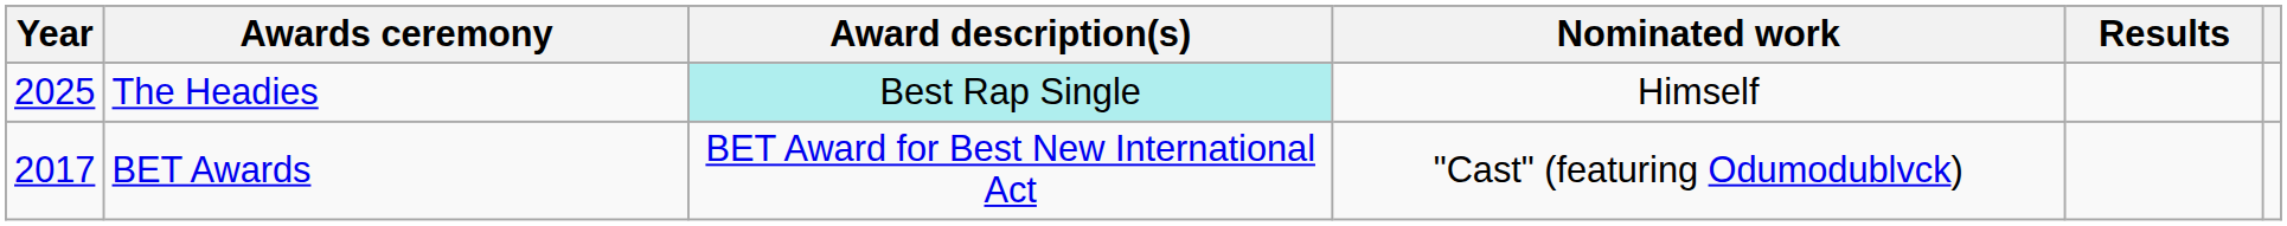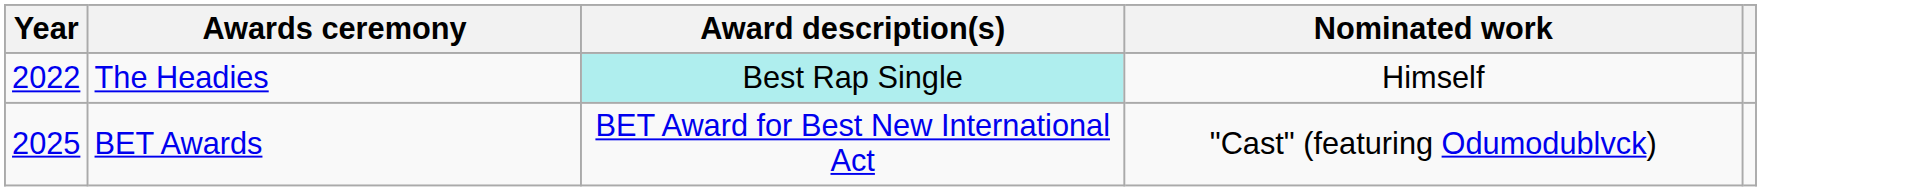 <table class="wikitable">
 <tr>
 <th>Year</th>
 <th width="250">Awards ceremony</th>
 <th width="275">Award description(s)</th>
 <th width="315">Nominated work</th>
-<th width="80">Results</th>
 <th></th>
 </tr>
 <tr>
-<td rowspan=1><a href='#'>2025</a></td>
+<td rowspan=1><a href='#'>2022</a></td>
 <td><a href='#'>The Headies</a></td>
 <td style="background: paleturquoise; text-align:center;">Best Rap Single</td>
 <td style="text-align: center;">Himself</td>
 <td></td>
-<td></td>
 </tr>
 <tr>
-<td><a href='#'>2017</a></td>
+<td><a href='#'>2025</a></td>
 <td><a href='#'>BET Awards</a></td>
 <td style="text-align: center;"><a href='#'>BET Award for Best New International Act</a></td>
 <td style="text-align:center;">"Cast" (featuring <a href='#'>Odumodublvck</a>)</td>
 <td></td>
-<td></td>
 </tr>
 </table>
